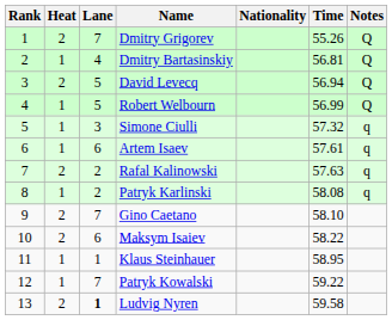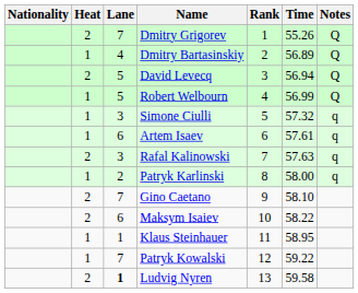 <table class="wikitable sortable" style="text-align:center">
 <tr>
-<th>Rank</th>
+<th>Nationality</th>
 <th>Heat</th>
 <th>Lane</th>
 <th>Name</th>
-<th>Nationality</th>
+<th>Rank</th>
 <th>Time</th>
 <th>Notes</th>
 </tr>
 <tr bgcolor=ccffcc>
-<td>1</td>
+<td align=left></td>
 <td>2</td>
 <td>7</td>
 <td align=left><a href='#'>Dmitry Grigorev</a></td>
-<td align=left></td>
+<td>1</td>
 <td>55.26</td>
 <td>Q</td>
 </tr>
 <tr bgcolor=ccffcc>
-<td>2</td>
+<td align=left></td>
 <td>1</td>
 <td>4</td>
 <td align=left><a href='#'>Dmitry Bartasinskiy</a></td>
-<td align=left></td>
-<td>56.81</td>
+<td>2</td>
+<td>56.89</td>
 <td>Q</td>
 </tr>
 <tr bgcolor=ccffcc>
-<td>3</td>
+<td align=left></td>
 <td>2</td>
 <td>5</td>
 <td align=left><a href='#'>David Levecq</a></td>
-<td align=left></td>
+<td>3</td>
 <td>56.94</td>
 <td>Q</td>
 </tr>
 <tr bgcolor=ccffcc>
-<td>4</td>
+<td align=left></td>
 <td>1</td>
 <td>5</td>
 <td align=left><a href='#'>Robert Welbourn</a></td>
-<td align=left></td>
+<td>4</td>
 <td>56.99</td>
 <td>Q</td>
 </tr>
 <tr bgcolor=ddffdd>
-<td>5</td>
+<td align=left></td>
 <td>1</td>
 <td>3</td>
 <td align=left><a href='#'>Simone Ciulli</a></td>
-<td align=left></td>
+<td>5</td>
 <td>57.32</td>
 <td>q</td>
 </tr>
 <tr bgcolor=ddffdd>
-<td>6</td>
+<td align=left></td>
 <td>1</td>
 <td>6</td>
 <td align=left><a href='#'>Artem Isaev</a></td>
-<td align=left></td>
+<td>6</td>
 <td>57.61</td>
 <td>q</td>
 </tr>
 <tr bgcolor=ddffdd>
+<td align=left></td>
+<td>2</td>
+<td>3</td>
+<td align=left><a href='#'>Rafal Kalinowski</a></td>
 <td>7</td>
-<td>2</td>
-<td>2</td>
-<td align=left><a href='#'>Rafal Kalinowski</a></td>
-<td align=left></td>
 <td>57.63</td>
 <td>q</td>
 </tr>
 <tr bgcolor=ddffdd>
-<td>8</td>
+<td align=left></td>
 <td>1</td>
 <td>2</td>
 <td align=left><a href='#'>Patryk Karlinski</a></td>
-<td align=left></td>
-<td>58.08</td>
+<td>8</td>
+<td>58.00</td>
 <td>q</td>
 </tr>
 <tr>
-<td>9</td>
+<td align=left></td>
 <td>2</td>
 <td>7</td>
 <td align=left><a href='#'>Gino Caetano</a></td>
-<td align=left></td>
+<td>9</td>
 <td>58.10</td>
 <td></td>
 </tr>
 <tr>
-<td>10</td>
+<td align=left></td>
 <td>2</td>
 <td>6</td>
 <td align=left><a href='#'>Maksym Isaiev</a></td>
-<td align=left></td>
+<td>10</td>
 <td>58.22</td>
 <td></td>
 </tr>
 <tr>
-<td>11</td>
+<td align=left></td>
 <td>1</td>
 <td>1</td>
 <td align=left><a href='#'>Klaus Steinhauer</a></td>
-<td align=left></td>
+<td>11</td>
 <td>58.95</td>
 <td></td>
 </tr>
 <tr>
-<td>12</td>
+<td align=left></td>
 <td>1</td>
 <td>7</td>
 <td align=left><a href='#'>Patryk Kowalski</a></td>
-<td align=left></td>
+<td>12</td>
 <td>59.22</td>
 <td></td>
 </tr>
 <tr>
-<td>13</td>
+<td align=left></td>
 <td>2</td>
 <td><strong>1</strong></td>
 <td align=left><a href='#'>Ludvig Nyren</a></td>
-<td align=left></td>
+<td>13</td>
 <td>59.58</td>
 <td></td>
 </tr>
 </table>
